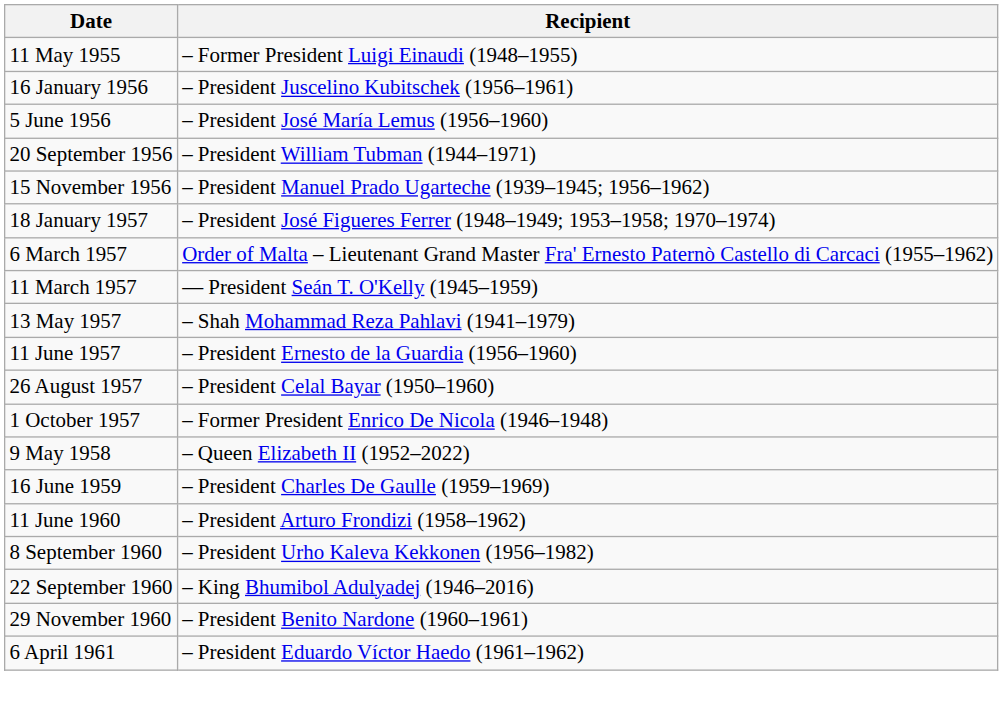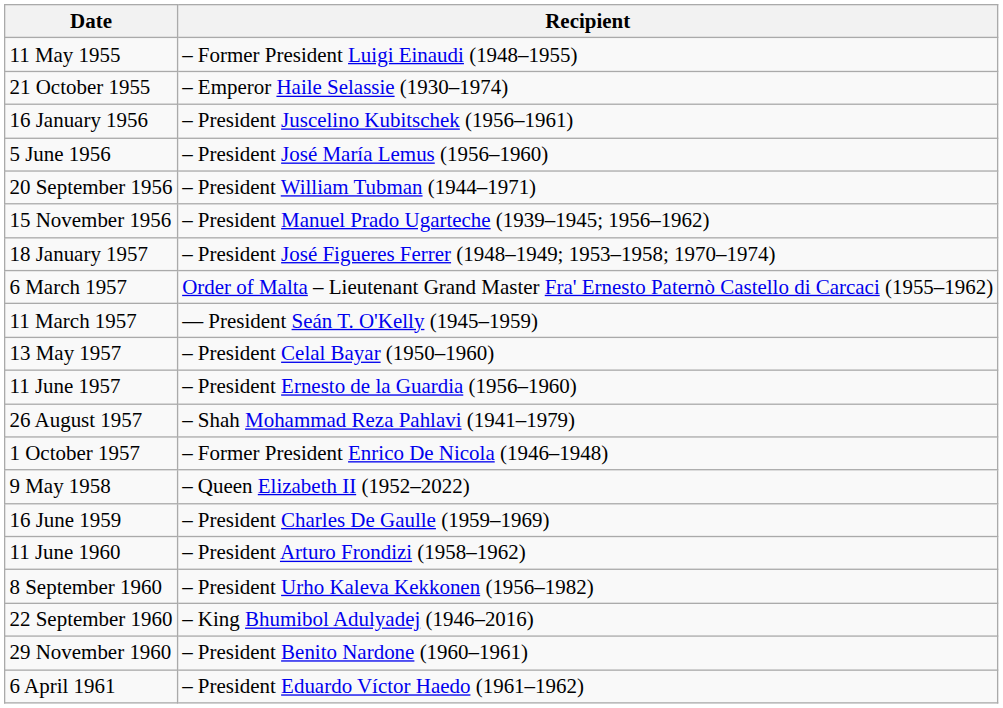 <table class="wikitable">
 <tr>
 <th>Date</th>
 <th>Recipient</th>
 </tr>
 <tr>
 <td>11 May 1955</td>
 <td> – Former President <a href='#'>Luigi Einaudi</a> (1948–1955)</td>
+</tr>
+<tr>
+<td>21 October 1955</td>
+<td> – Emperor <a href='#'>Haile Selassie</a> (1930–1974)</td>
 </tr>
 <tr>
 <td>16 January 1956</td>
 <td> – President <a href='#'>Juscelino Kubitschek</a> (1956–1961)</td>
 </tr>
 <tr>
 <td>5 June 1956</td>
 <td> – President <a href='#'>José María Lemus</a> (1956–1960)</td>
 </tr>
 <tr>
 <td>20 September 1956</td>
 <td> – President <a href='#'>William Tubman</a> (1944–1971)</td>
 </tr>
 <tr>
 <td>15 November 1956</td>
 <td> – President <a href='#'>Manuel Prado Ugarteche</a> (1939–1945; 1956–1962)</td>
 </tr>
 <tr>
 <td>18 January 1957</td>
 <td> – President <a href='#'>José Figueres Ferrer</a> (1948–1949; 1953–1958; 1970–1974)</td>
 </tr>
 <tr>
 <td>6 March 1957</td>
 <td> <a href='#'>Order of Malta</a> – Lieutenant Grand Master <a href='#'>Fra' Ernesto Paternò Castello di Carcaci</a> (1955–1962)</td>
 </tr>
 <tr>
 <td>11 March 1957</td>
 <td> — President <a href='#'>Seán T. O'Kelly</a> (1945–1959)</td>
 </tr>
 <tr>
 <td>13 May 1957</td>
-<td> – Shah <a href='#'>Mohammad Reza Pahlavi</a> (1941–1979)</td>
+<td> – President <a href='#'>Celal Bayar</a> (1950–1960)</td>
 </tr>
 <tr>
 <td>11 June 1957</td>
 <td> – President <a href='#'>Ernesto de la Guardia</a> (1956–1960)</td>
 </tr>
 <tr>
 <td>26 August 1957</td>
-<td> – President <a href='#'>Celal Bayar</a> (1950–1960)</td>
+<td> – Shah <a href='#'>Mohammad Reza Pahlavi</a> (1941–1979)</td>
 </tr>
 <tr>
 <td>1 October 1957</td>
 <td> – Former President <a href='#'>Enrico De Nicola</a> (1946–1948)</td>
 </tr>
 <tr>
 <td>9 May 1958</td>
 <td> – Queen <a href='#'>Elizabeth II</a> (1952–2022)</td>
 </tr>
 <tr>
 <td>16 June 1959</td>
 <td> – President <a href='#'>Charles De Gaulle</a> (1959–1969)</td>
 </tr>
 <tr>
 <td>11 June 1960</td>
 <td> – President <a href='#'>Arturo Frondizi</a> (1958–1962)</td>
 </tr>
 <tr>
 <td>8 September 1960</td>
 <td> – President <a href='#'>Urho Kaleva Kekkonen</a> (1956–1982)</td>
 </tr>
 <tr>
 <td>22 September 1960</td>
 <td> – King <a href='#'>Bhumibol Adulyadej</a> (1946–2016)</td>
 </tr>
 <tr>
 <td>29 November 1960</td>
 <td> – President <a href='#'>Benito Nardone</a> (1960–1961)</td>
 </tr>
 <tr>
 <td>6 April 1961</td>
 <td> – President <a href='#'>Eduardo Víctor Haedo</a> (1961–1962)</td>
 </tr>
 </table>
